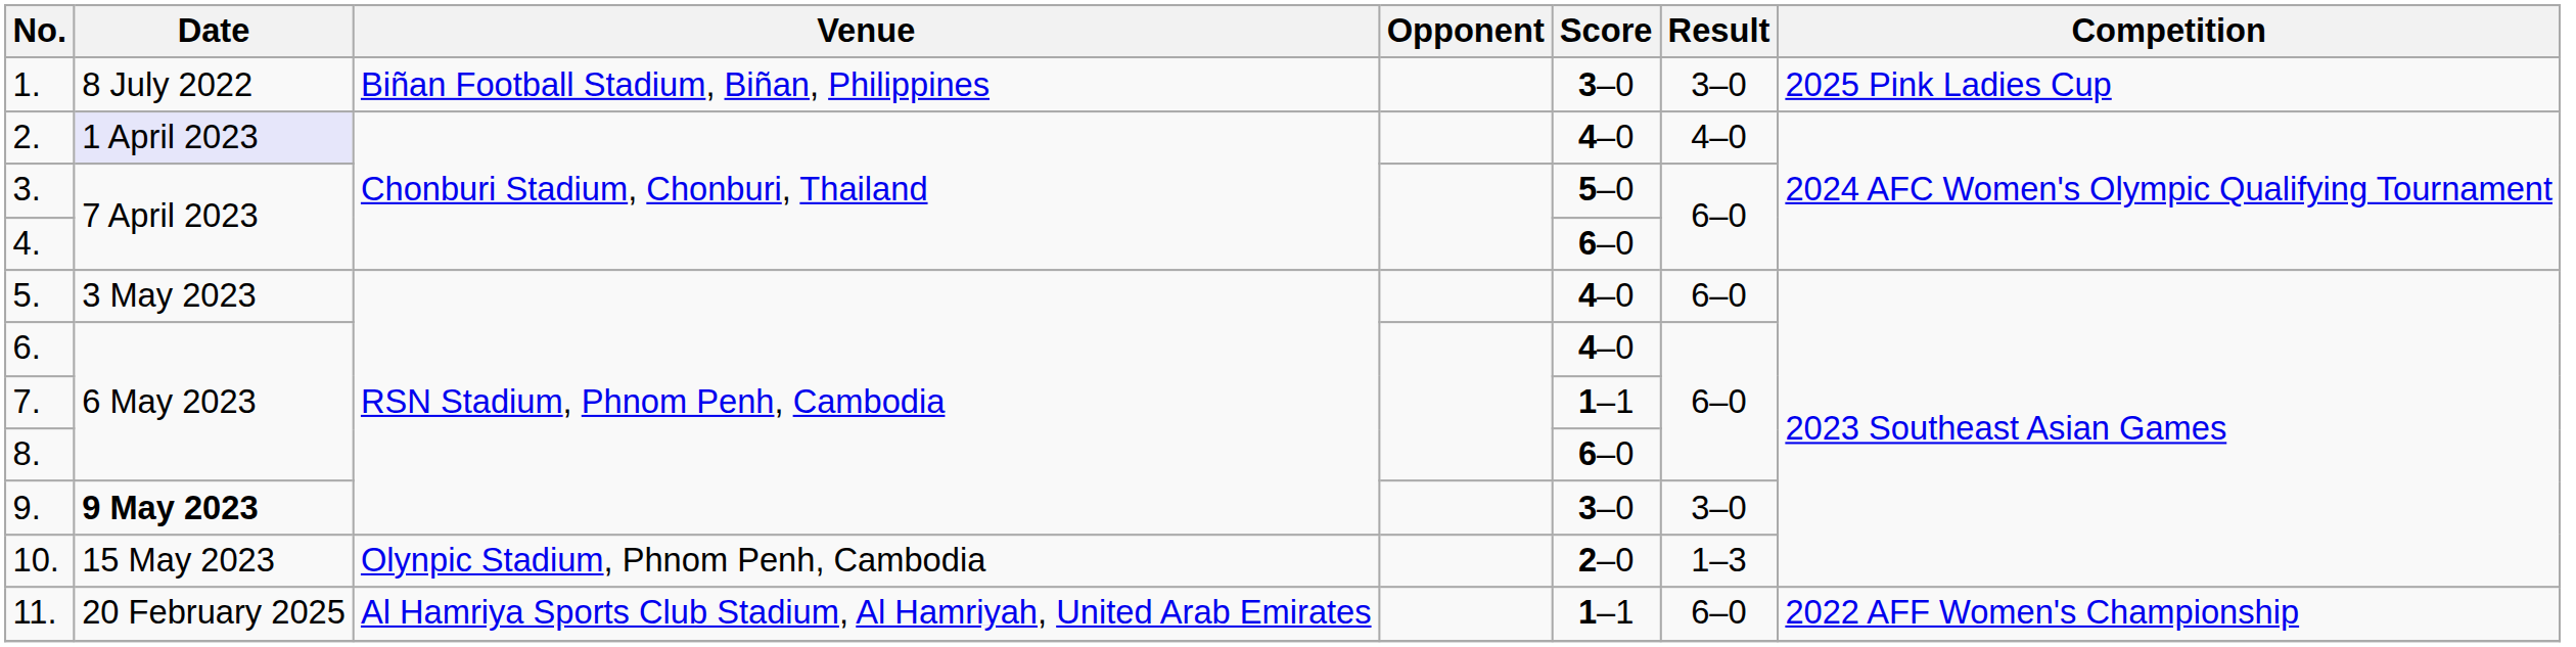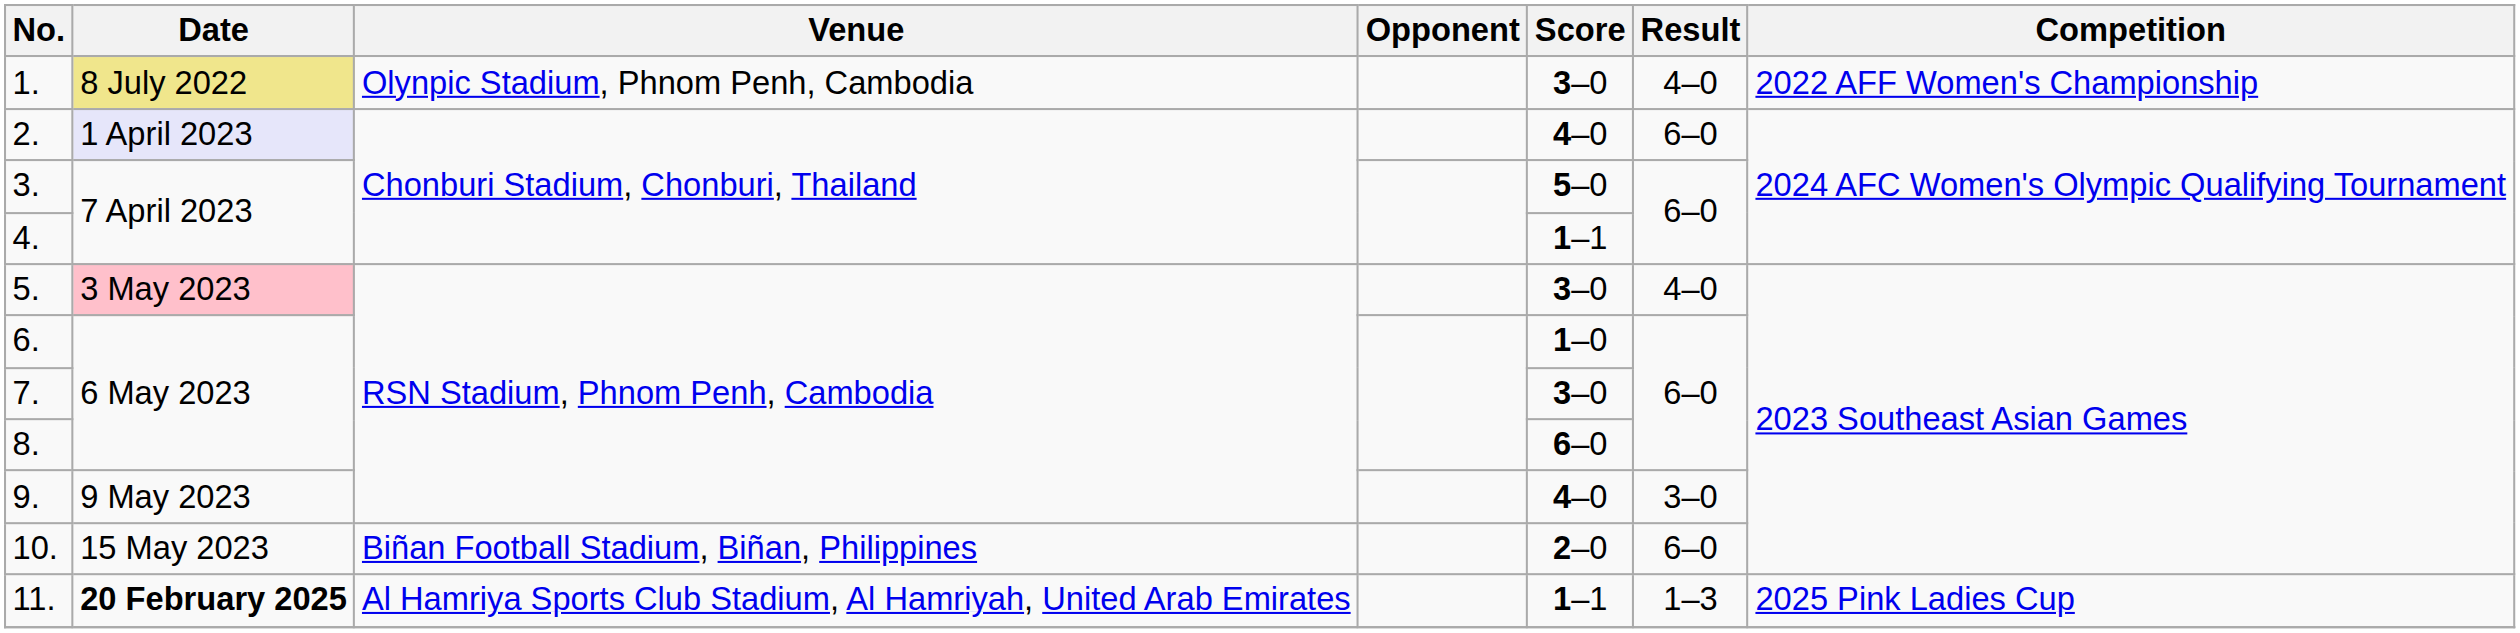 <table class="wikitable">
 <tr>
 <th>No.</th>
 <th>Date</th>
 <th>Venue</th>
 <th>Opponent</th>
 <th>Score</th>
 <th>Result</th>
 <th>Competition</th>
 </tr>
 <tr>
 <td>1.</td>
-<td>8 July 2022</td>
-<td><a href='#'>Biñan Football Stadium</a>, <a href='#'>Biñan</a>, <a href='#'>Philippines</a></td>
+<td style="background: khaki;">8 July 2022</td>
+<td><a href='#'>Olynpic Stadium</a>, Phnom Penh, Cambodia</td>
 <td></td>
 <td align=center><strong>3</strong>–0</td>
-<td align=center>3–0</td>
-<td><a href='#'>2025 Pink Ladies Cup</a></td>
+<td align=center>4–0</td>
+<td><a href='#'>2022 AFF Women's Championship</a></td>
 </tr>
 <tr>
 <td>2.</td>
 <td style="background: lavender;">1 April 2023</td>
 <td rowspan=3><a href='#'>Chonburi Stadium</a>, <a href='#'>Chonburi</a>, <a href='#'>Thailand</a></td>
 <td></td>
 <td align=center><strong>4</strong>–0</td>
-<td align=center>4–0</td>
+<td align=center>6–0</td>
 <td rowspan=3><a href='#'>2024 AFC Women's Olympic Qualifying Tournament</a></td>
 </tr>
 <tr>
 <td>3.</td>
 <td rowspan=2>7 April 2023</td>
 <td rowspan=2></td>
 <td align=center><strong>5</strong>–0</td>
 <td rowspan=2 align=center>6–0</td>
 </tr>
 <tr>
 <td>4.</td>
-<td align=center><strong>6</strong>–0</td>
+<td align=center><strong>1</strong>–1</td>
 </tr>
 <tr>
 <td>5.</td>
-<td>3 May 2023</td>
+<td style="background: pink;">3 May 2023</td>
 <td rowspan=5><a href='#'>RSN Stadium</a>, <a href='#'>Phnom Penh</a>, <a href='#'>Cambodia</a></td>
 <td></td>
-<td align=center><strong>4</strong>–0</td>
-<td align=center>6–0</td>
+<td align=center><strong>3</strong>–0</td>
+<td align=center>4–0</td>
 <td rowspan=6><a href='#'>2023 Southeast Asian Games</a></td>
 </tr>
 <tr>
 <td>6.</td>
 <td rowspan=3>6 May 2023</td>
 <td rowspan=3></td>
-<td align=center><strong>4</strong>–0</td>
+<td align=center><strong>1</strong>–0</td>
 <td rowspan=3 align=center>6–0</td>
 </tr>
 <tr>
 <td>7.</td>
-<td align=center><strong>1</strong>–1</td>
+<td align=center><strong>3</strong>–0</td>
 </tr>
 <tr>
 <td>8.</td>
 <td align=center><strong>6</strong>–0</td>
 </tr>
 <tr>
 <td>9.</td>
-<td><strong>9 May 2023</strong></td>
+<td>9 May 2023</td>
 <td></td>
-<td align=center><strong>3</strong>–0</td>
+<td align=center><strong>4</strong>–0</td>
 <td align=center>3–0</td>
 </tr>
 <tr>
 <td>10.</td>
 <td>15 May 2023</td>
-<td><a href='#'>Olynpic Stadium</a>, Phnom Penh, Cambodia</td>
+<td><a href='#'>Biñan Football Stadium</a>, <a href='#'>Biñan</a>, <a href='#'>Philippines</a></td>
 <td></td>
 <td align=center><strong>2</strong>–0</td>
-<td align=center>1–3</td>
+<td align=center>6–0</td>
 </tr>
 <tr>
 <td>11.</td>
-<td>20 February 2025</td>
+<td><strong>20 February 2025</strong></td>
 <td><a href='#'>Al Hamriya Sports Club Stadium</a>, <a href='#'>Al Hamriyah</a>, <a href='#'>United Arab Emirates</a></td>
 <td></td>
 <td align=center><strong>1</strong>–1</td>
-<td align=center>6–0</td>
-<td><a href='#'>2022 AFF Women's Championship</a></td>
+<td align=center>1–3</td>
+<td><a href='#'>2025 Pink Ladies Cup</a></td>
 </tr>
 <tr>
 </tr>
 </table>
